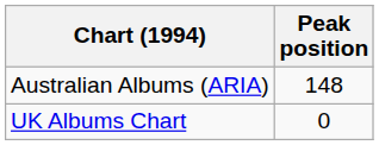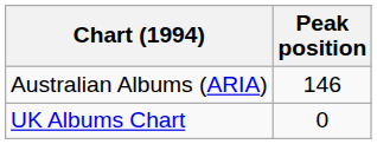 <table class="wikitable">
 <tr>
 <th>Chart (1994)</th>
 <th>Peak<br>position</th>
 </tr>
 <tr>
 <td>Australian Albums (<a href='#'>ARIA</a>)</td>
-<td align=center>148</td>
+<td align=center>146</td>
 </tr>
 <tr>
 <td><a href='#'>UK Albums Chart</a></td>
 <td align=center>0</td>
 </tr>
 </table>
